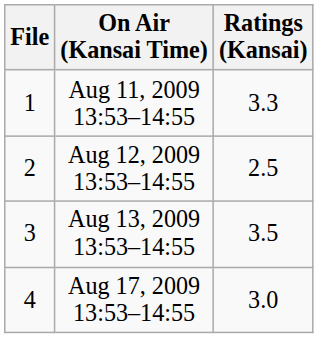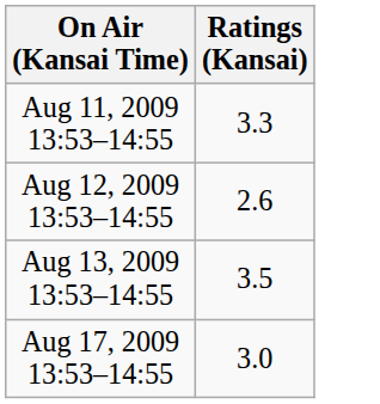 <table class="wikitable" style="text-align: center;">
 <tr>
-<th scope="col">File</th>
 <th scope="col">On Air<br>(Kansai Time)</th>
 <th scope="col">Ratings<br>(Kansai)</th>
 </tr>
 <tr>
-<td>1</td>
 <td>Aug 11, 2009<br>13:53–14:55</td>
 <td>3.3</td>
 </tr>
 <tr>
-<td>2</td>
 <td>Aug 12, 2009<br>13:53–14:55</td>
-<td>2.5</td>
+<td>2.6</td>
 </tr>
 <tr>
-<td>3</td>
 <td>Aug 13, 2009<br>13:53–14:55</td>
 <td>3.5</td>
 </tr>
 <tr>
-<td>4</td>
 <td>Aug 17, 2009<br>13:53–14:55</td>
 <td>3.0</td>
 </tr>
 </table>
